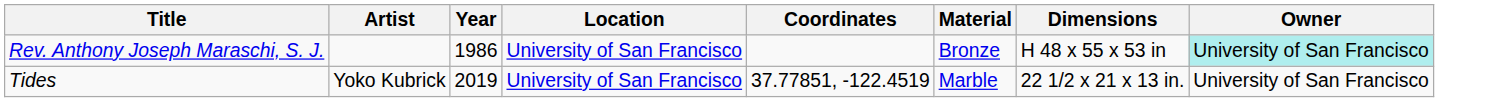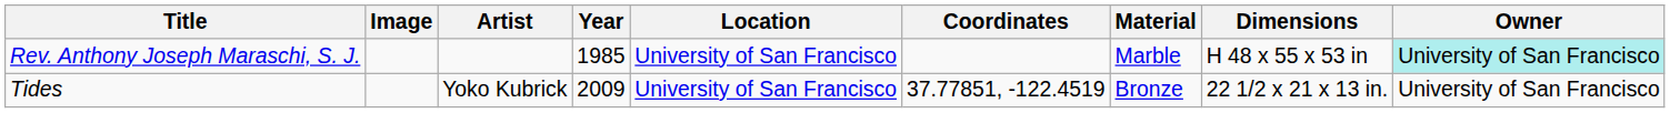 <table class="wikitable sortable">
 <tr>
 <th>Title</th>
+<th>Image</th>
 <th>Artist</th>
 <th>Year</th>
 <th>Location</th>
 <th>Coordinates</th>
 <th>Material</th>
 <th>Dimensions</th>
 <th>Owner</th>
 </tr>
 <tr>
 <td><em><a href='#'>Rev. Anthony Joseph Maraschi, S. J.</a></em></td>
 <td></td>
-<td>1986</td>
+<td></td>
+<td>1985</td>
 <td><a href='#'>University of San Francisco</a></td>
 <td></td>
-<td><a href='#'>Bronze</a></td>
+<td><a href='#'>Marble</a></td>
 <td>H 48 x 55 x 53 in</td>
 <td style="background: paleturquoise;">University of San Francisco</td>
 </tr>
 <tr>
 <td><em>Tides</em></td>
+<td></td>
 <td>Yoko Kubrick</td>
-<td>2019</td>
+<td>2009</td>
 <td><a href='#'>University of San Francisco</a></td>
 <td>37.77851, -122.4519</td>
-<td><a href='#'>Marble</a></td>
+<td><a href='#'>Bronze</a></td>
 <td>22 1/2 x 21 x 13 in.</td>
 <td>University of San Francisco</td>
 </tr>
 </table>
